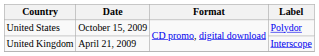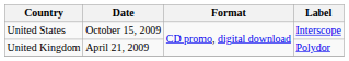 <table class="wikitable">
 <tr>
 <th>Country</th>
 <th>Date</th>
 <th>Format</th>
 <th>Label</th>
 </tr>
 <tr>
 <td>United States</td>
 <td>October 15, 2009</td>
 <td rowspan="2"><a href='#'>CD promo</a>, <a href='#'>digital download</a></td>
-<td><a href='#'>Polydor</a></td>
+<td><a href='#'>Interscope</a></td>
 </tr>
 <tr>
 <td>United Kingdom</td>
 <td>April 21, 2009</td>
-<td><a href='#'>Interscope</a></td>
+<td><a href='#'>Polydor</a></td>
 </tr>
 <tr>
 </tr>
 </table>
